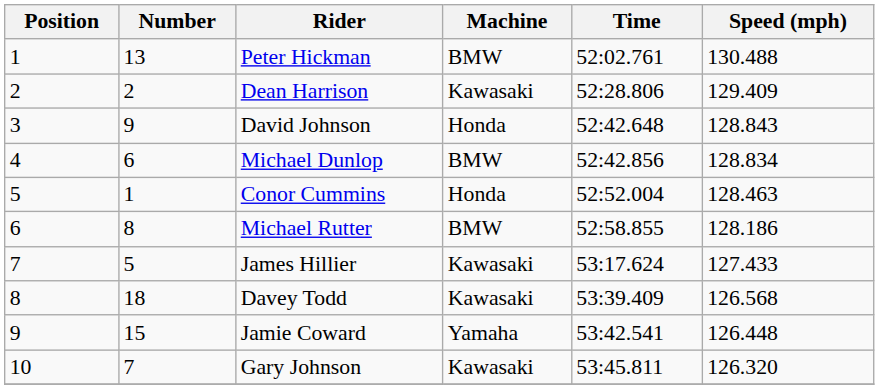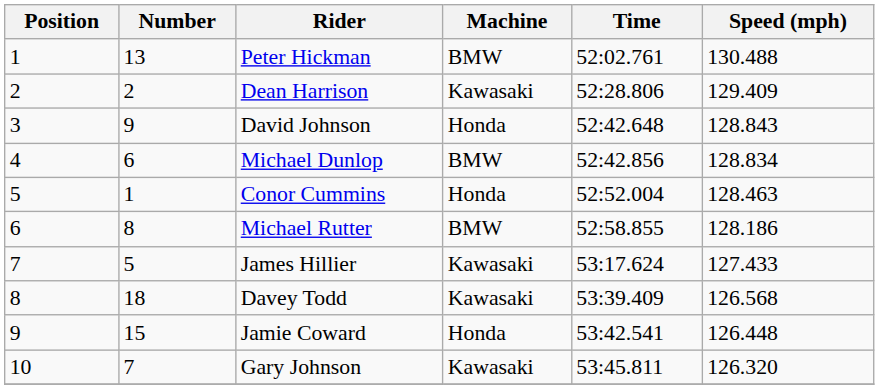 <table class="wikitable" style=width:40em;margin-bottom:0;">
 <tr>
 <th scope="col">Position</th>
 <th scope="col">Number</th>
 <th scope="col">Rider</th>
 <th scope="col">Machine</th>
 <th scope="col">Time</th>
 <th scope="col">Speed (mph)</th>
 </tr>
 <tr>
 <td>1</td>
 <td>13</td>
 <td> <a href='#'>Peter Hickman</a></td>
 <td>BMW</td>
 <td>52:02.761</td>
 <td>130.488</td>
 </tr>
 <tr>
 <td>2</td>
 <td>2</td>
 <td> <a href='#'>Dean Harrison</a></td>
 <td>Kawasaki</td>
 <td>52:28.806</td>
 <td>129.409</td>
 </tr>
 <tr>
 <td>3</td>
 <td>9</td>
 <td> David Johnson</td>
 <td>Honda</td>
 <td>52:42.648</td>
 <td>128.843</td>
 </tr>
 <tr>
 <td>4</td>
 <td>6</td>
 <td> <a href='#'>Michael Dunlop</a></td>
 <td>BMW</td>
 <td>52:42.856</td>
 <td>128.834</td>
 </tr>
 <tr>
 <td>5</td>
 <td>1</td>
 <td> <a href='#'>Conor Cummins</a></td>
 <td>Honda</td>
 <td>52:52.004</td>
 <td>128.463</td>
 </tr>
 <tr>
 <td>6</td>
 <td>8</td>
 <td> <a href='#'>Michael Rutter</a></td>
 <td>BMW</td>
 <td>52:58.855</td>
 <td>128.186</td>
 </tr>
 <tr>
 <td>7</td>
 <td>5</td>
 <td> James Hillier</td>
 <td>Kawasaki</td>
 <td>53:17.624</td>
 <td>127.433</td>
 </tr>
 <tr>
 <td>8</td>
 <td>18</td>
 <td> Davey Todd</td>
 <td>Kawasaki</td>
 <td>53:39.409</td>
 <td>126.568</td>
 </tr>
 <tr>
 <td>9</td>
 <td>15</td>
 <td> Jamie Coward</td>
-<td>Yamaha</td>
+<td>Honda</td>
 <td>53:42.541</td>
 <td>126.448</td>
 </tr>
 <tr>
 <td>10</td>
 <td>7</td>
 <td> Gary Johnson</td>
 <td>Kawasaki</td>
 <td>53:45.811</td>
 <td>126.320</td>
 </tr>
 <tr>
 </tr>
 </table>
